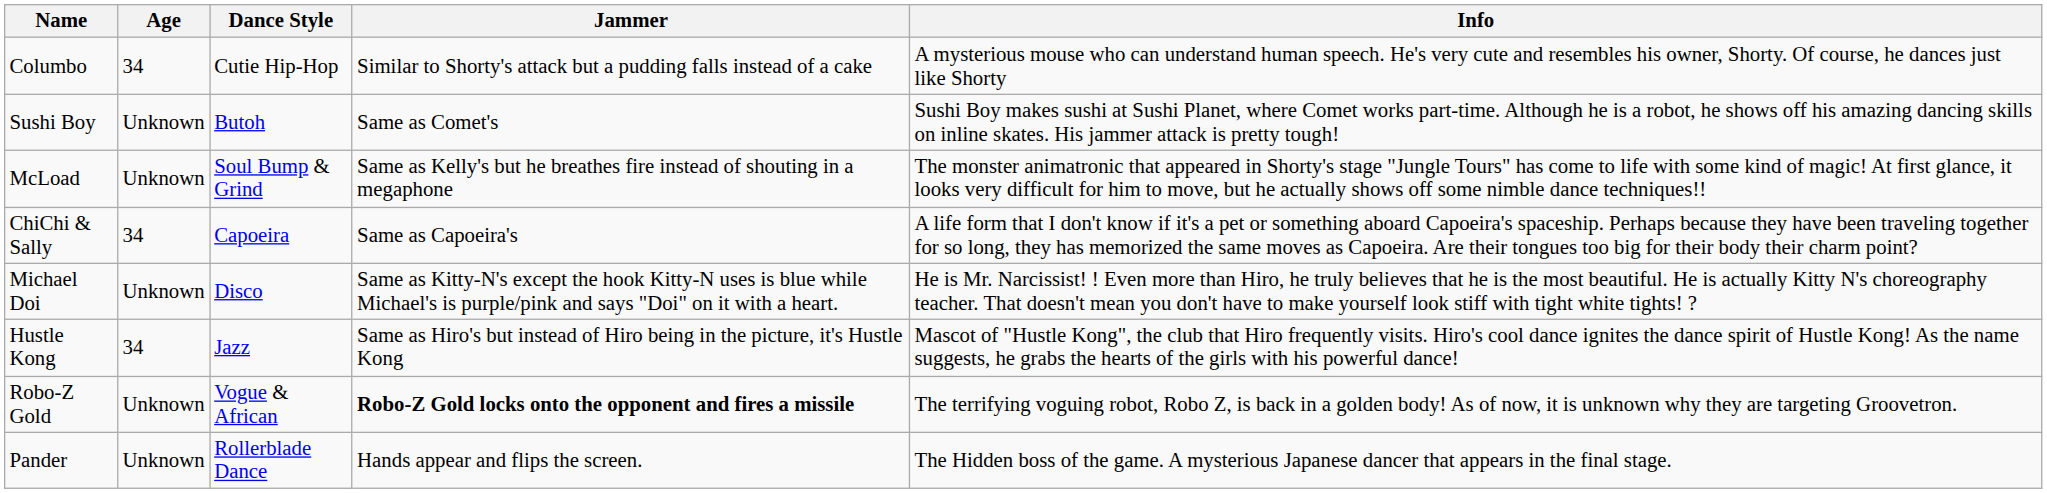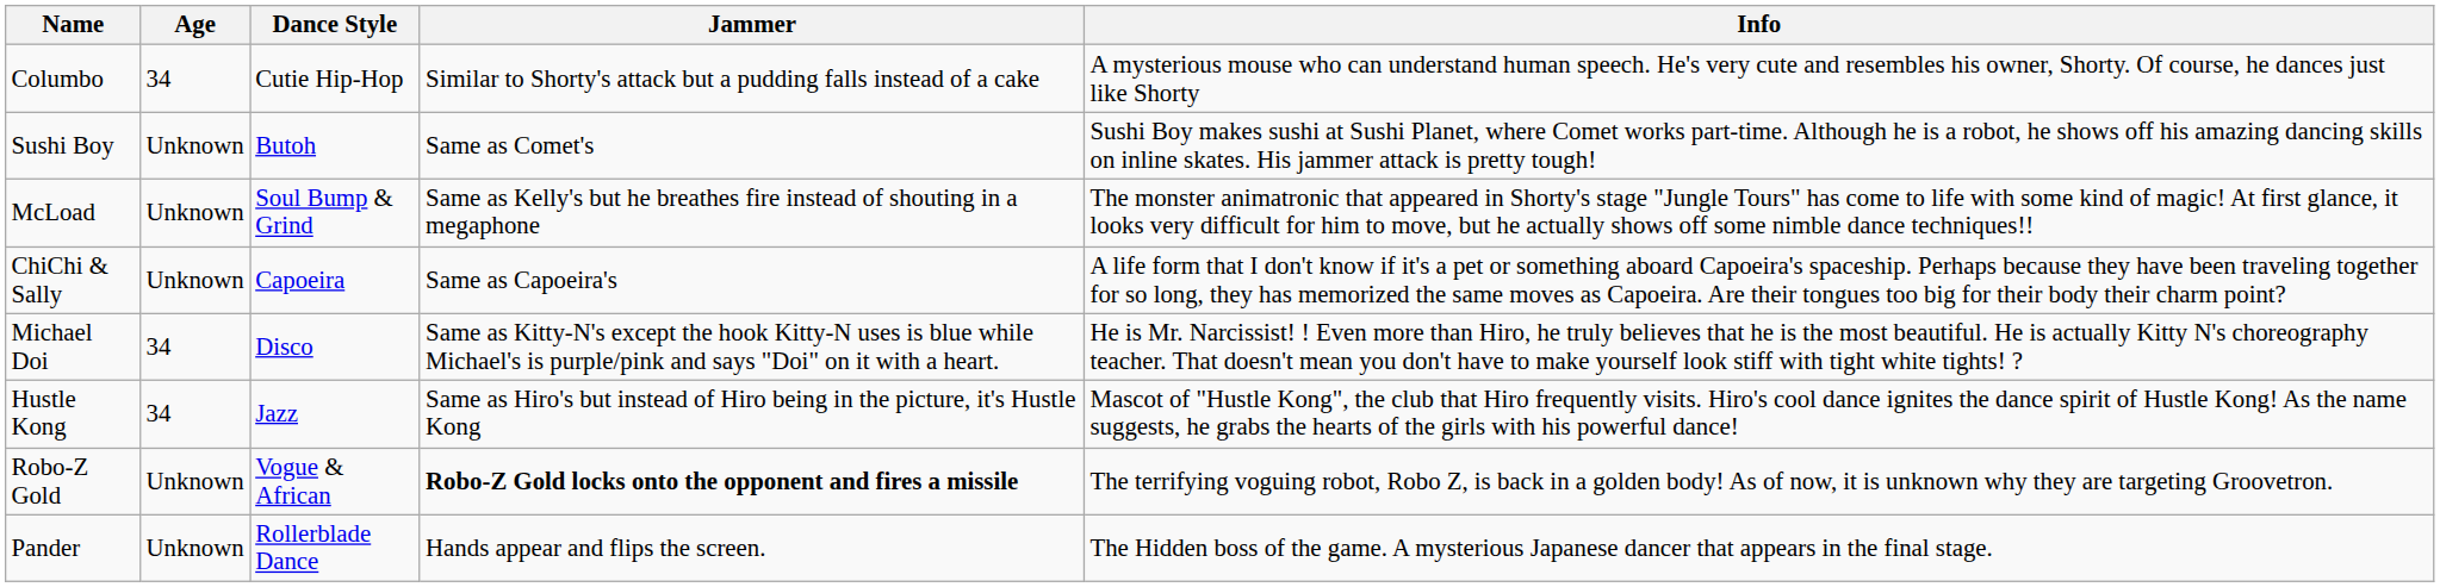 <table class="wikitable">
 <tr>
 <th>Name</th>
 <th>Age</th>
 <th>Dance Style</th>
 <th>Jammer</th>
 <th>Info</th>
 </tr>
 <tr>
 <td>Columbo</td>
 <td>34</td>
 <td>Cutie Hip-Hop</td>
 <td>Similar to Shorty's attack but a pudding falls instead of a cake</td>
 <td>A mysterious mouse who can understand human speech. He's very cute and resembles his owner, Shorty. Of course, he dances just like Shorty</td>
 </tr>
 <tr>
 <td>Sushi Boy</td>
 <td>Unknown</td>
 <td><a href='#'>Butoh</a></td>
 <td>Same as Comet's</td>
 <td>Sushi Boy makes sushi at Sushi Planet, where Comet works part-time. Although he is a robot, he shows off his amazing dancing skills on inline skates. His jammer attack is pretty tough!</td>
 </tr>
 <tr>
 <td>McLoad</td>
 <td>Unknown</td>
 <td><a href='#'>Soul Bump</a> & <a href='#'>Grind</a></td>
 <td>Same as Kelly's but he breathes fire instead of shouting in a megaphone</td>
 <td>The monster animatronic that appeared in Shorty's stage "Jungle Tours" has come to life with some kind of magic! At first glance, it looks very difficult for him to move, but he actually shows off some nimble dance techniques!!</td>
 </tr>
 <tr>
 <td>ChiChi & Sally</td>
-<td>34</td>
+<td>Unknown</td>
 <td><a href='#'>Capoeira</a></td>
 <td>Same as Capoeira's</td>
 <td>A life form that I don't know if it's a pet or something aboard Capoeira's spaceship. Perhaps because they have been traveling together for so long, they has memorized the same moves as Capoeira. Are their tongues too big for their body their charm point?</td>
 </tr>
 <tr>
 <td>Michael Doi</td>
-<td>Unknown</td>
+<td>34</td>
 <td><a href='#'>Disco</a></td>
 <td>Same as Kitty-N's except the hook Kitty-N uses is blue while Michael's is purple/pink and says "Doi" on it with a heart.</td>
 <td>He is Mr. Narcissist! ! Even more than Hiro, he truly believes that he is the most beautiful. He is actually Kitty N's choreography teacher. That doesn't mean you don't have to make yourself look stiff with tight white tights! ?</td>
 </tr>
 <tr>
 <td>Hustle Kong</td>
 <td>34</td>
 <td><a href='#'>Jazz</a></td>
 <td>Same as Hiro's but instead of Hiro being in the picture, it's Hustle Kong</td>
 <td>Mascot of "Hustle Kong", the club that Hiro frequently visits. Hiro's cool dance ignites the dance spirit of Hustle Kong! As the name suggests, he grabs the hearts of the girls with his powerful dance!</td>
 </tr>
 <tr>
 <td>Robo-Z Gold</td>
 <td>Unknown</td>
 <td><a href='#'>Vogue</a> & <a href='#'>African</a></td>
 <td><strong>Robo-Z Gold locks onto the opponent and fires a missile</strong></td>
 <td>The terrifying voguing robot, Robo Z, is back in a golden body! As of now, it is unknown why they are targeting Groovetron.</td>
 </tr>
 <tr>
 <td>Pander</td>
 <td>Unknown</td>
 <td><a href='#'>Rollerblade Dance</a></td>
 <td>Hands appear and flips the screen.</td>
 <td>The Hidden boss of the game. A mysterious Japanese dancer that appears in the final stage.</td>
 </tr>
 </table>
